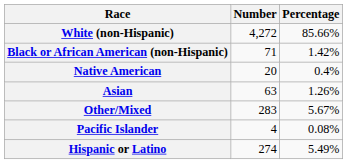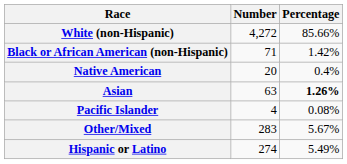 <table class="wikitable" style="text-align:right">
 <tr>
 <th scope="col">Race</th>
 <th scope="col">Number</th>
 <th scope="col">Percentage</th>
 </tr>
 <tr>
 <th scope="row"><a href='#'>White</a> (non-Hispanic)</th>
 <td>4,272</td>
 <td>85.66%</td>
 </tr>
 <tr>
 <th scope="row"><a href='#'>Black or African American</a> (non-Hispanic)</th>
 <td>71</td>
 <td>1.42%</td>
 </tr>
 <tr>
 <th scope="row"><a href='#'>Native American</a></th>
 <td>20</td>
 <td>0.4%</td>
 </tr>
 <tr>
 <th scope="row"><a href='#'>Asian</a></th>
 <td>63</td>
-<td>1.26%</td>
+<td><strong>1.26%</strong></td>
+</tr>
+<tr>
+<th scope="row"><a href='#'>Pacific Islander</a></th>
+<td>4</td>
+<td>0.08%</td>
 </tr>
 <tr>
 <th scope="row"><a href='#'>Other/Mixed</a></th>
 <td>283</td>
 <td>5.67%</td>
 </tr>
 <tr>
-<th scope="row"><a href='#'>Pacific Islander</a></th>
-<td>4</td>
-<td>0.08%</td>
-</tr>
-<tr>
 <th scope="row"><a href='#'>Hispanic</a> or <a href='#'>Latino</a></th>
 <td>274</td>
 <td>5.49%</td>
 </tr>
 </table>
